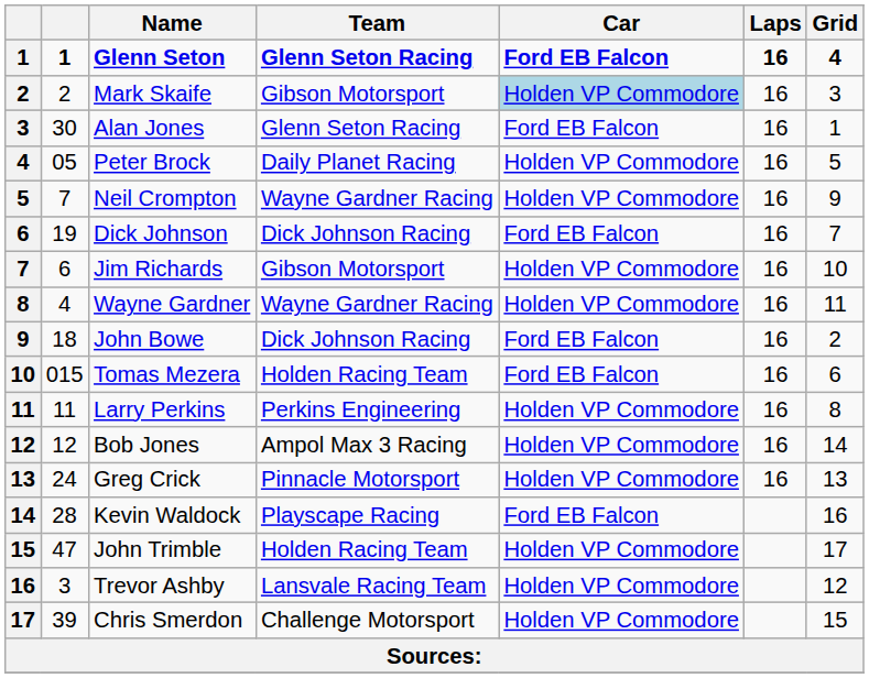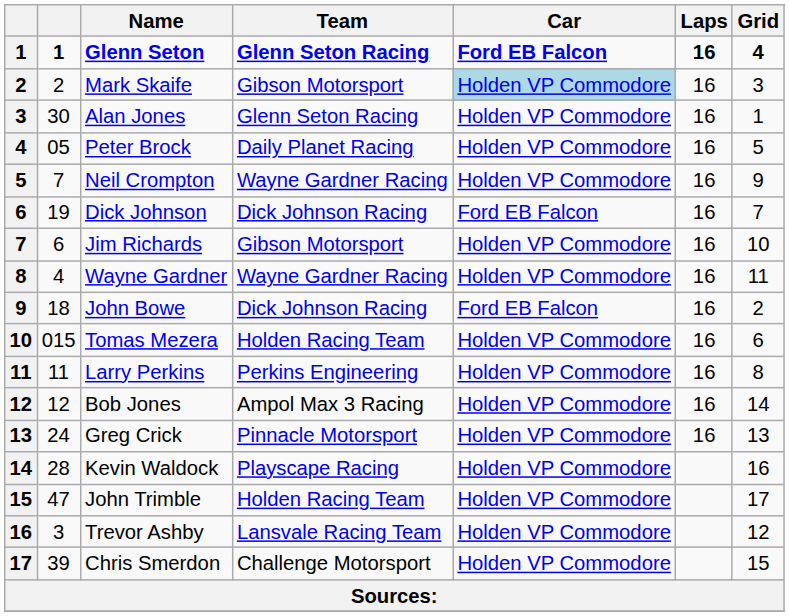 <table class="wikitable" style="font-size: 85%">
 <tr>
 <th></th>
 <th></th>
 <th>Name</th>
 <th>Team</th>
 <th>Car</th>
 <th>Laps</th>
 <th>Grid</th>
 </tr>
 <tr>
 <th>1</th>
 <td align="center"><strong>1</strong></td>
 <td> <strong><a href='#'>Glenn Seton</a></strong></td>
 <td><strong><a href='#'>Glenn Seton Racing</a></strong></td>
 <td><strong><a href='#'>Ford EB Falcon</a></strong></td>
 <td align="center"><strong>16</strong></td>
 <td align="center"><strong>4</strong></td>
 </tr>
 <tr>
 <th>2</th>
 <td align="center">2</td>
 <td> <a href='#'>Mark Skaife</a></td>
 <td><a href='#'>Gibson Motorsport</a></td>
 <td style="background: lightblue;"><a href='#'>Holden VP Commodore</a></td>
 <td align="center">16</td>
 <td align="center">3</td>
 </tr>
 <tr>
 <th>3</th>
 <td align="center">30</td>
 <td> <a href='#'>Alan Jones</a></td>
 <td><a href='#'>Glenn Seton Racing</a></td>
-<td><a href='#'>Ford EB Falcon</a></td>
+<td><a href='#'>Holden VP Commodore</a></td>
 <td align="center">16</td>
 <td align="center">1</td>
 </tr>
 <tr>
 <th>4</th>
 <td align="center">05</td>
 <td> <a href='#'>Peter Brock</a></td>
 <td><a href='#'>Daily Planet Racing</a></td>
 <td><a href='#'>Holden VP Commodore</a></td>
 <td align="center">16</td>
 <td align="center">5</td>
 </tr>
 <tr>
 <th>5</th>
 <td align="center">7</td>
 <td> <a href='#'>Neil Crompton</a></td>
 <td><a href='#'>Wayne Gardner Racing</a></td>
 <td><a href='#'>Holden VP Commodore</a></td>
 <td align="center">16</td>
 <td align="center">9</td>
 </tr>
 <tr>
 <th>6</th>
 <td align="center">19</td>
 <td> <a href='#'>Dick Johnson</a></td>
 <td><a href='#'>Dick Johnson Racing</a></td>
 <td><a href='#'>Ford EB Falcon</a></td>
 <td align="center">16</td>
 <td align="center">7</td>
 </tr>
 <tr>
 <th>7</th>
 <td align="center">6</td>
 <td> <a href='#'>Jim Richards</a></td>
 <td><a href='#'>Gibson Motorsport</a></td>
 <td><a href='#'>Holden VP Commodore</a></td>
 <td align="center">16</td>
 <td align="center">10</td>
 </tr>
 <tr>
 <th>8</th>
 <td align="center">4</td>
 <td> <a href='#'>Wayne Gardner</a></td>
 <td><a href='#'>Wayne Gardner Racing</a></td>
 <td><a href='#'>Holden VP Commodore</a></td>
 <td align="center">16</td>
 <td align="center">11</td>
 </tr>
 <tr>
 <th>9</th>
 <td align="center">18</td>
 <td> <a href='#'>John Bowe</a></td>
 <td><a href='#'>Dick Johnson Racing</a></td>
 <td><a href='#'>Ford EB Falcon</a></td>
 <td align="center">16</td>
 <td align="center">2</td>
 </tr>
 <tr>
 <th>10</th>
 <td align="center">015</td>
 <td> <a href='#'>Tomas Mezera</a></td>
 <td><a href='#'>Holden Racing Team</a></td>
-<td><a href='#'>Ford EB Falcon</a></td>
+<td><a href='#'>Holden VP Commodore</a></td>
 <td align="center">16</td>
 <td align="center">6</td>
 </tr>
 <tr>
 <th>11</th>
 <td align="center">11</td>
 <td> <a href='#'>Larry Perkins</a></td>
 <td><a href='#'>Perkins Engineering</a></td>
 <td><a href='#'>Holden VP Commodore</a></td>
 <td align="center">16</td>
 <td align="center">8</td>
 </tr>
 <tr>
 <th>12</th>
 <td align="center">12</td>
 <td> Bob Jones</td>
 <td>Ampol Max 3 Racing</td>
 <td><a href='#'>Holden VP Commodore</a></td>
 <td align="center">16</td>
 <td align="center">14</td>
 </tr>
 <tr>
 <th>13</th>
 <td align="center">24</td>
 <td> Greg Crick</td>
 <td><a href='#'>Pinnacle Motorsport</a></td>
 <td><a href='#'>Holden VP Commodore</a></td>
 <td align="center">16</td>
 <td align="center">13</td>
 </tr>
 <tr>
 <th>14</th>
 <td align="center">28</td>
 <td> Kevin Waldock</td>
 <td><a href='#'>Playscape Racing</a></td>
-<td><a href='#'>Ford EB Falcon</a></td>
+<td><a href='#'>Holden VP Commodore</a></td>
 <td align="center"></td>
 <td align="center">16</td>
 </tr>
 <tr>
 <th>15</th>
 <td align="center">47</td>
 <td> John Trimble</td>
 <td><a href='#'>Holden Racing Team</a></td>
 <td><a href='#'>Holden VP Commodore</a></td>
 <td align="center"></td>
 <td align="center">17</td>
 </tr>
 <tr>
 <th>16</th>
 <td align="center">3</td>
 <td> Trevor Ashby</td>
 <td><a href='#'>Lansvale Racing Team</a></td>
 <td><a href='#'>Holden VP Commodore</a></td>
 <td align="center"></td>
 <td align="center">12</td>
 </tr>
 <tr>
 <th>17</th>
 <td align="center">39</td>
 <td> Chris Smerdon</td>
 <td>Challenge Motorsport</td>
 <td><a href='#'>Holden VP Commodore</a></td>
 <td align="center"></td>
 <td align="center">15</td>
 </tr>
 <tr>
 <th colspan="7">Sources:</th>
 </tr>
 <tr>
 </tr>
 </table>
